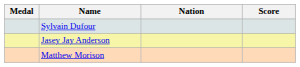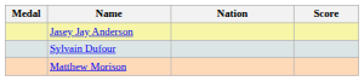 <table class=wikitable style="border:1px solid #AAAAAA;font-size:90%">
 <tr bgcolor="#E4E4E4">
 <th width=50>Medal</th>
 <th width=160>Name</th>
 <th width=160>Nation</th>
 <th width=80>Score</th>
 </tr>
+<tr bgcolor="#F7F6A8">
+<td align="center"></td>
+<td><a href='#'>Jasey Jay Anderson</a></td>
+<td></td>
+<td align="center"></td>
+</tr>
 <tr bgcolor="#DCE5E5">
 <td align="center"></td>
 <td><a href='#'>Sylvain Dufour</a></td>
-<td></td>
-<td align="center"></td>
-</tr>
-<tr bgcolor="#F7F6A8">
-<td align="center"></td>
-<td><a href='#'>Jasey Jay Anderson</a></td>
 <td></td>
 <td align="center"></td>
 </tr>
 <tr bgcolor="#FFDAB9">
 <td align="center"></td>
 <td><a href='#'>Matthew Morison</a></td>
 <td></td>
 <td align="center"></td>
 </tr>
 </table>
